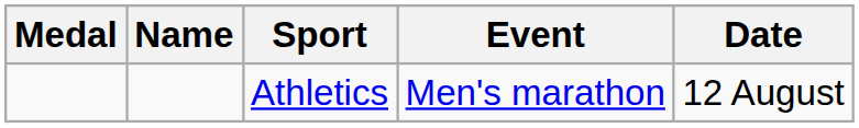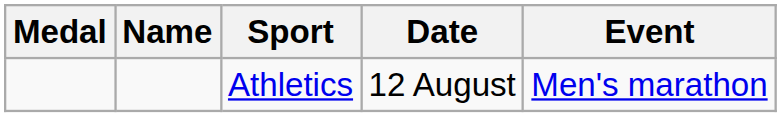 <table class="wikitable sortable" style="font-size:90%">
 <tr>
 <th>Medal</th>
 <th>Name</th>
 <th>Sport</th>
+<th>Date</th>
 <th>Event</th>
-<th>Date</th>
 </tr>
 <tr>
 <td></td>
 <td></td>
 <td><a href='#'>Athletics</a></td>
+<td>12 August</td>
 <td><a href='#'>Men's marathon</a></td>
-<td>12 August</td>
 </tr>
 </table>
